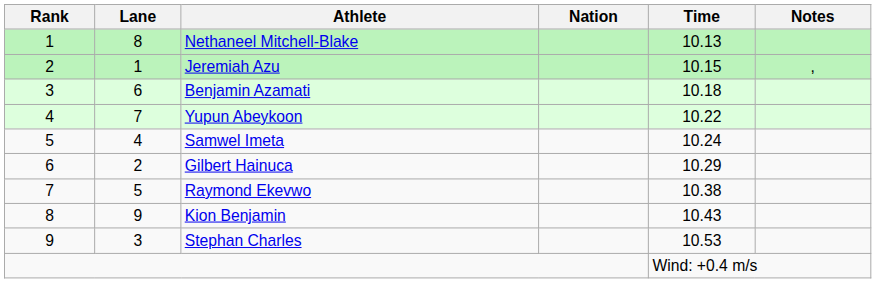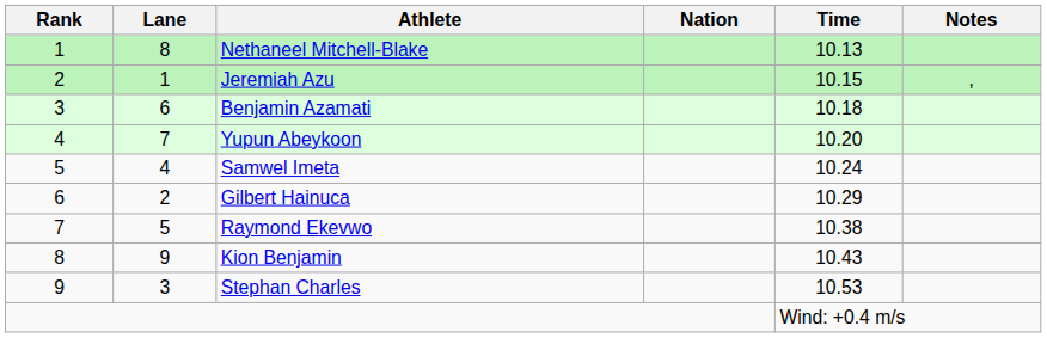 <table class="wikitable sortable" style="text-align:center;width: 70%;">
 <tr>
 <th scope="col">Rank</th>
 <th scope="col">Lane</th>
 <th scope="col">Athlete</th>
 <th scope="col">Nation</th>
 <th scope="col">Time</th>
 <th scope="col">Notes</th>
 </tr>
 <tr bgcolor="#bbf3bb">
 <td>1</td>
 <td>8</td>
 <td align=left><a href='#'>Nethaneel Mitchell-Blake</a></td>
 <td align=left></td>
 <td>10.13</td>
 <td></td>
 </tr>
 <tr bgcolor="#bbf3bb">
 <td>2</td>
 <td>1</td>
 <td align=left><a href='#'>Jeremiah Azu</a></td>
 <td align=left></td>
 <td>10.15</td>
 <td>, </td>
 </tr>
 <tr bgcolor="#ddffdd">
 <td>3</td>
 <td>6</td>
 <td align=left><a href='#'>Benjamin Azamati</a></td>
 <td align=left></td>
 <td>10.18</td>
 <td></td>
 </tr>
 <tr bgcolor="#ddffdd">
 <td>4</td>
 <td>7</td>
 <td align=left><a href='#'>Yupun Abeykoon</a></td>
 <td align=left></td>
-<td>10.22</td>
+<td>10.20</td>
 <td></td>
 </tr>
 <tr>
 <td>5</td>
 <td>4</td>
 <td align=left><a href='#'>Samwel Imeta</a></td>
 <td align=left></td>
 <td>10.24</td>
 <td></td>
 </tr>
 <tr>
 <td>6</td>
 <td>2</td>
 <td align=left><a href='#'>Gilbert Hainuca</a></td>
 <td align=left></td>
 <td>10.29</td>
 <td></td>
 </tr>
 <tr>
 <td>7</td>
 <td>5</td>
 <td align=left><a href='#'>Raymond Ekevwo</a></td>
 <td align=left></td>
 <td>10.38</td>
 <td></td>
 </tr>
 <tr>
 <td>8</td>
 <td>9</td>
 <td align=left><a href='#'>Kion Benjamin</a></td>
 <td align=left></td>
 <td>10.43</td>
 <td></td>
 </tr>
 <tr>
 <td>9</td>
 <td>3</td>
 <td align=left><a href='#'>Stephan Charles</a></td>
 <td align=left></td>
 <td>10.53</td>
 <td></td>
 </tr>
 <tr class="sortbottom">
 <td colspan="4"></td>
 <td colspan="2" style="text-align:left;">Wind: +0.4 m/s</td>
 </tr>
 </table>
